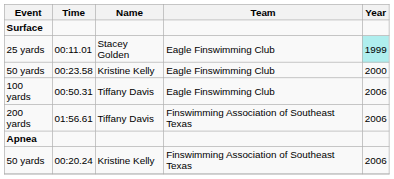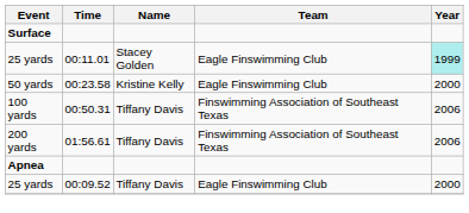 <table class="wikitable" style="width: 95%; font-size: 95%;">
 <tr>
 <th>Event</th>
 <th>Time</th>
 <th>Name</th>
 <th>Team</th>
 <th>Year</th>
 </tr>
 <tr>
 <td><strong>Surface</strong></td>
 <td></td>
 <td></td>
 <td></td>
 <td></td>
 </tr>
 <tr>
 <td>25 yards</td>
 <td>00:11.01</td>
 <td>Stacey Golden</td>
 <td>Eagle Finswimming Club</td>
 <td style="background: paleturquoise;">1999</td>
 </tr>
 <tr>
 <td>50 yards</td>
 <td>00:23.58</td>
 <td>Kristine Kelly</td>
 <td>Eagle Finswimming Club</td>
 <td>2000</td>
 </tr>
 <tr>
 <td>100 yards</td>
 <td>00:50.31</td>
 <td>Tiffany Davis</td>
-<td>Eagle Finswimming Club</td>
+<td>Finswimming Association of Southeast Texas</td>
 <td>2006</td>
 </tr>
 <tr>
 <td>200 yards</td>
 <td>01:56.61</td>
 <td>Tiffany Davis</td>
 <td>Finswimming Association of Southeast Texas</td>
 <td>2006</td>
 </tr>
 <tr>
 <td><strong>Apnea</strong></td>
 <td></td>
 <td></td>
 <td></td>
 </tr>
 <tr>
-<td>50 yards</td>
-<td>00:20.24</td>
-<td>Kristine Kelly</td>
-<td>Finswimming Association of Southeast Texas</td>
-<td>2006</td>
+<td>25 yards</td>
+<td>00:09.52</td>
+<td>Tiffany Davis</td>
+<td>Eagle Finswimming Club</td>
+<td>2000</td>
 </tr>
 <tr>
 </tr>
 </table>
